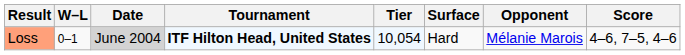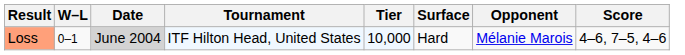 <table class="sortable wikitable">
 <tr>
 <th>Result</th>
 <th class="unsortable">W–L</th>
 <th>Date</th>
 <th>Tournament</th>
 <th>Tier</th>
 <th>Surface</th>
 <th>Opponent</th>
 <th class="unsortable">Score</th>
 </tr>
 <tr>
 <td style="background:#ffa07a;">Loss</td>
 <td><small>0–1</small></td>
 <td style="background: lightgrey;">June 2004</td>
-<td style="background:#f0f8ff;"><strong>ITF Hilton Head, United States</strong></td>
-<td style="background:#f0f8ff;">10,054</td>
+<td style="background:#f0f8ff;">ITF Hilton Head, United States</td>
+<td style="background:#f0f8ff;">10,000</td>
 <td>Hard</td>
 <td> <a href='#'>Mélanie Marois</a></td>
 <td>4–6, 7–5, 4–6</td>
 </tr>
 </table>
